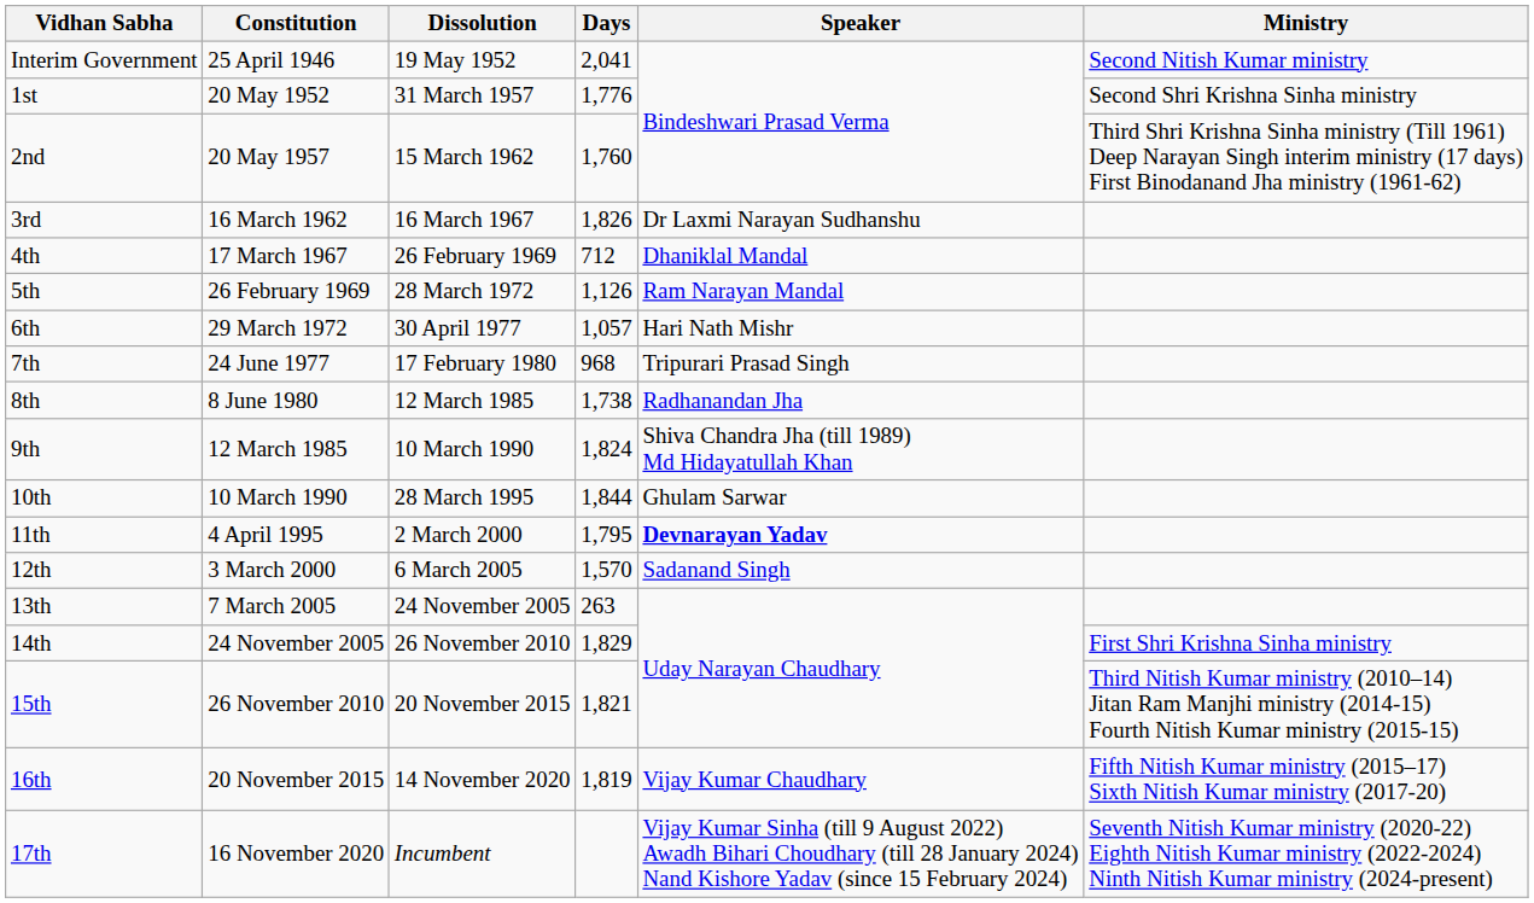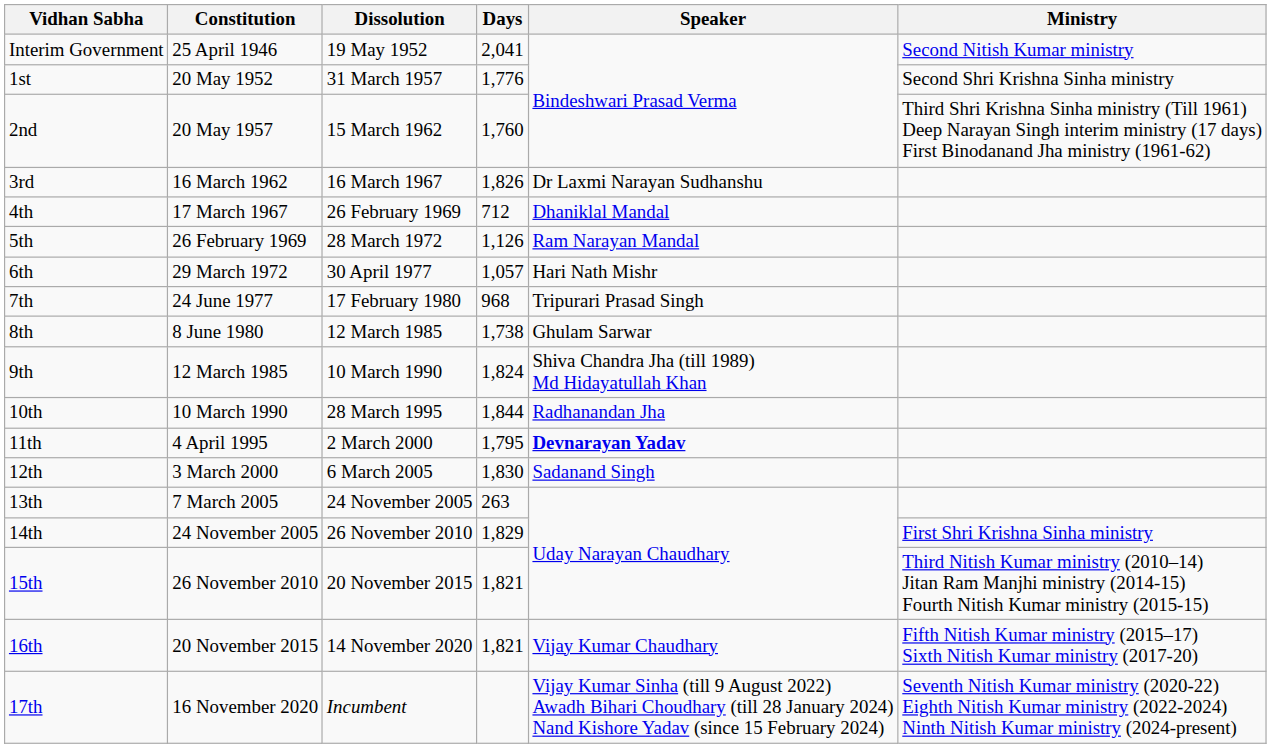 <table class="wikitable sortable">
 <tr>
 <th>Vidhan Sabha</th>
 <th>Constitution</th>
 <th>Dissolution</th>
 <th>Days</th>
 <th>Speaker</th>
 <th>Ministry</th>
 </tr>
 <tr>
 <td>Interim Government</td>
 <td>25 April 1946</td>
 <td>19 May 1952</td>
 <td>2,041</td>
 <td rowspan="3"><a href='#'>Bindeshwari Prasad Verma</a></td>
 <td><a href='#'>Second Nitish Kumar ministry</a></td>
 </tr>
 <tr>
 <td>1st</td>
 <td>20 May 1952</td>
 <td>31 March 1957</td>
 <td>1,776</td>
 <td>Second Shri Krishna Sinha ministry</td>
 </tr>
 <tr>
 <td>2nd</td>
 <td>20 May 1957</td>
 <td>15 March 1962</td>
 <td>1,760</td>
 <td>Third Shri Krishna Sinha ministry (Till 1961)<br>Deep Narayan Singh interim ministry (17 days)<br>First Binodanand Jha ministry (1961-62)</td>
 </tr>
 <tr>
 <td>3rd</td>
 <td>16 March 1962</td>
 <td>16 March 1967</td>
 <td>1,826</td>
 <td>Dr Laxmi Narayan Sudhanshu</td>
 <td></td>
 </tr>
 <tr>
 <td>4th</td>
 <td>17 March 1967</td>
 <td>26 February 1969</td>
 <td>712</td>
 <td><a href='#'>Dhaniklal Mandal</a></td>
 <td></td>
 </tr>
 <tr>
 <td>5th</td>
 <td>26 February 1969</td>
 <td>28 March 1972</td>
 <td>1,126</td>
 <td><a href='#'>Ram Narayan Mandal</a></td>
 <td></td>
 </tr>
 <tr>
 <td>6th</td>
 <td>29 March 1972</td>
 <td>30 April 1977</td>
 <td>1,057</td>
 <td>Hari Nath Mishr</td>
 <td></td>
 </tr>
 <tr>
 <td>7th</td>
 <td>24 June 1977</td>
 <td>17 February 1980</td>
 <td>968</td>
 <td>Tripurari Prasad Singh</td>
 <td></td>
 </tr>
 <tr>
 <td>8th</td>
 <td>8 June 1980</td>
 <td>12 March 1985</td>
 <td>1,738</td>
-<td><a href='#'>Radhanandan Jha</a></td>
+<td>Ghulam Sarwar</td>
 <td></td>
 </tr>
 <tr>
 <td>9th</td>
 <td>12 March 1985</td>
 <td>10 March 1990</td>
 <td>1,824</td>
 <td>Shiva Chandra Jha (till 1989)<br><a href='#'>Md Hidayatullah Khan</a></td>
 <td></td>
 </tr>
 <tr>
 <td>10th</td>
 <td>10 March 1990</td>
 <td>28 March 1995</td>
 <td>1,844</td>
-<td>Ghulam Sarwar</td>
+<td><a href='#'>Radhanandan Jha</a></td>
 <td></td>
 </tr>
 <tr>
 <td>11th</td>
 <td>4 April 1995</td>
 <td>2 March 2000</td>
 <td>1,795</td>
 <td><strong><a href='#'>Devnarayan Yadav</a></strong></td>
 <td></td>
 </tr>
 <tr>
 <td>12th</td>
 <td>3 March 2000</td>
 <td>6 March 2005</td>
-<td>1,570</td>
+<td>1,830</td>
 <td><a href='#'>Sadanand Singh</a></td>
 <td></td>
 </tr>
 <tr>
 <td>13th</td>
 <td>7 March 2005</td>
 <td>24 November 2005</td>
 <td>263</td>
 <td rowspan="3"><a href='#'>Uday Narayan Chaudhary</a></td>
 <td></td>
 </tr>
 <tr>
 <td>14th</td>
 <td>24 November 2005</td>
 <td>26 November 2010</td>
 <td>1,829</td>
 <td scope="row" style="text-align: left;"><a href='#'>First Shri Krishna Sinha ministry</a></td>
 </tr>
 <tr>
 <td><a href='#'>15th</a></td>
 <td>26 November 2010</td>
 <td>20 November 2015</td>
 <td>1,821</td>
 <td><a href='#'>Third Nitish Kumar ministry</a> (2010–14)<br>Jitan Ram Manjhi ministry (2014-15)<br>Fourth Nitish Kumar ministry (2015-15)</td>
 </tr>
 <tr>
 <td><a href='#'>16th</a></td>
 <td>20 November 2015</td>
 <td>14 November 2020</td>
-<td>1,819</td>
+<td>1,821</td>
 <td><a href='#'>Vijay Kumar Chaudhary</a></td>
 <td><a href='#'>Fifth Nitish Kumar ministry</a> (2015–17)<br><a href='#'>Sixth Nitish Kumar ministry</a> (2017-20)</td>
 </tr>
 <tr>
 <td><a href='#'>17th</a></td>
 <td>16 November 2020</td>
 <td><em>Incumbent</em></td>
 <td></td>
 <td><a href='#'>Vijay Kumar Sinha</a> (till 9 August 2022)<br><a href='#'>Awadh Bihari Choudhary</a> (till 28 January 2024)<br><a href='#'>Nand Kishore Yadav</a> (since 15 February 2024)</td>
 <td><a href='#'>Seventh Nitish Kumar ministry</a> (2020-22)<br><a href='#'>Eighth Nitish Kumar ministry</a> (2022-2024)<br><a href='#'>Ninth Nitish Kumar ministry</a> (2024-present)</td>
 </tr>
 </table>
